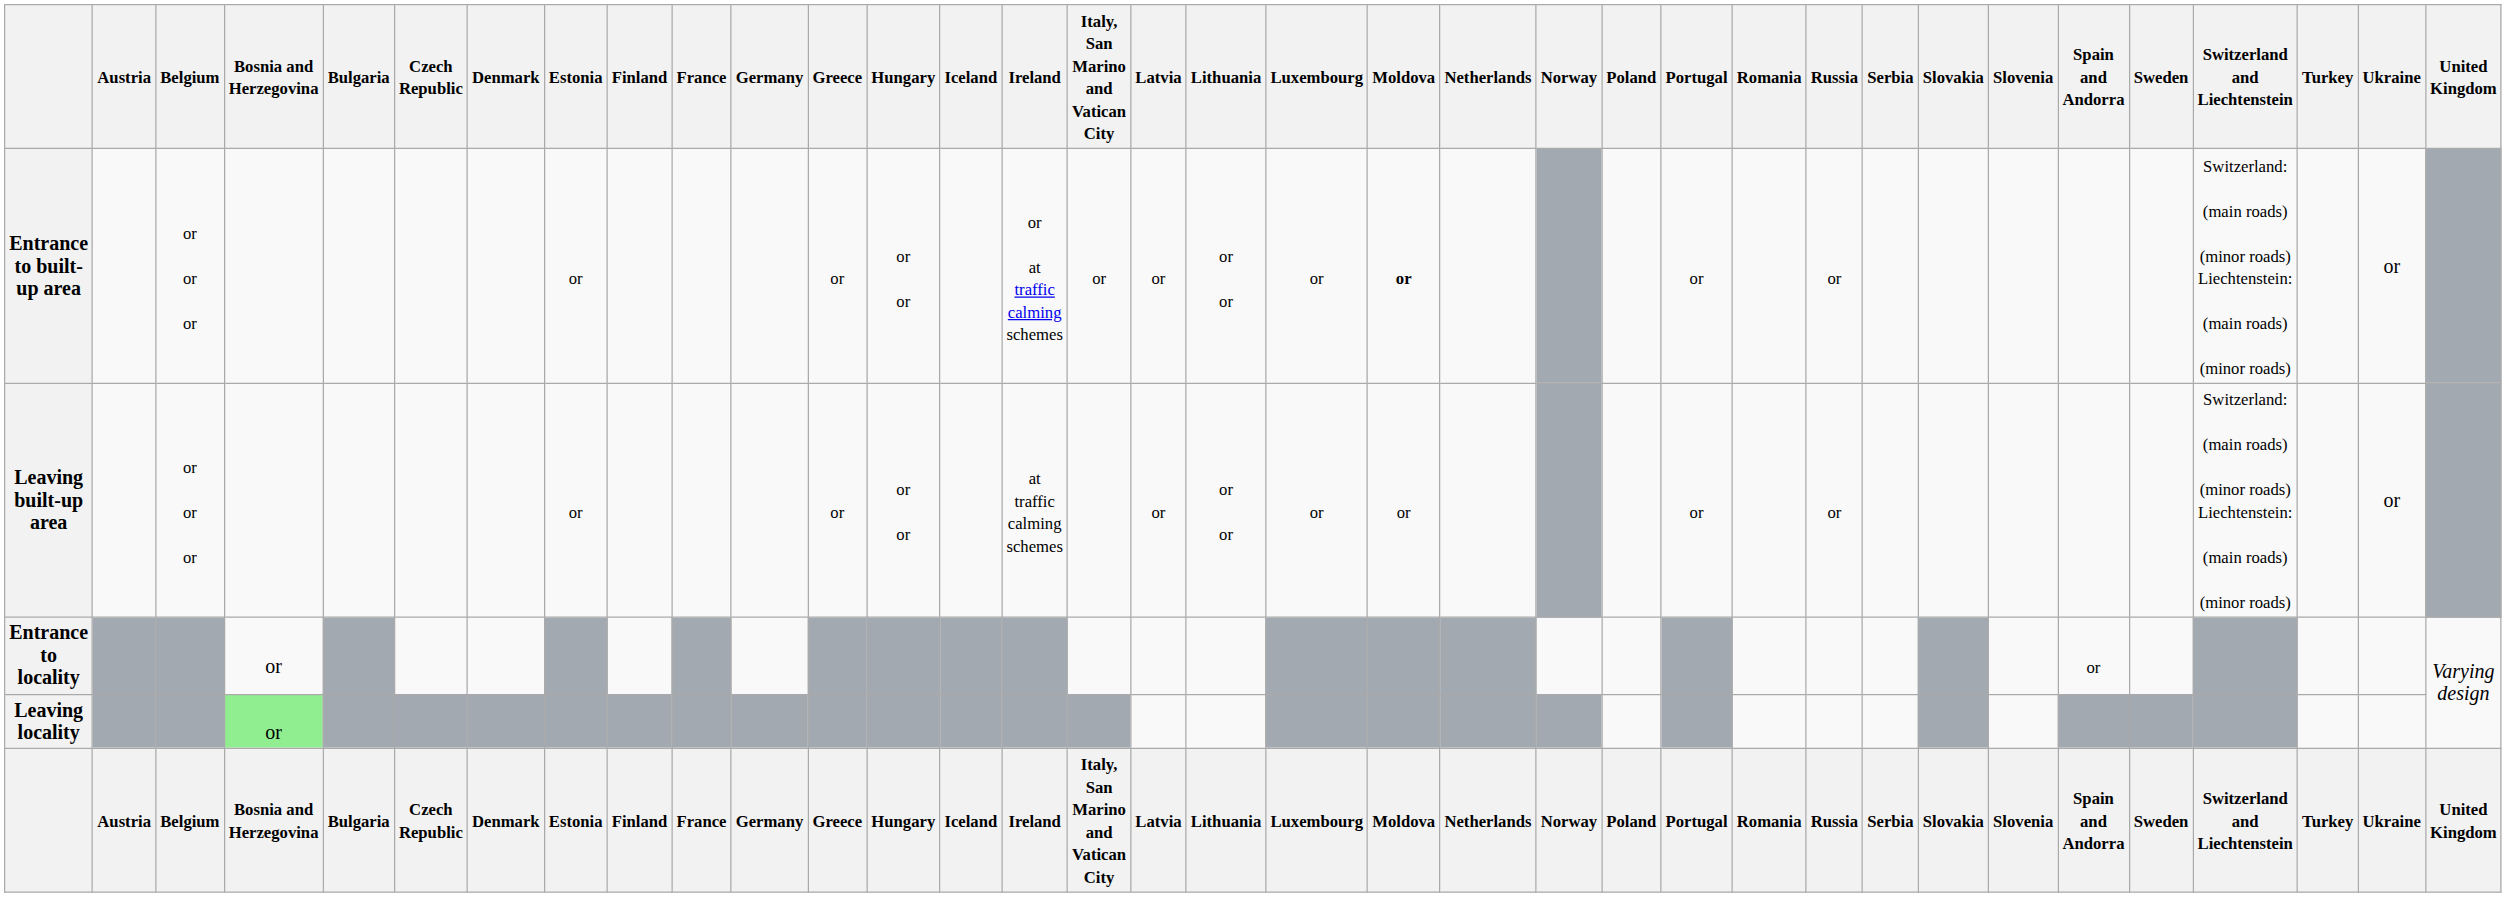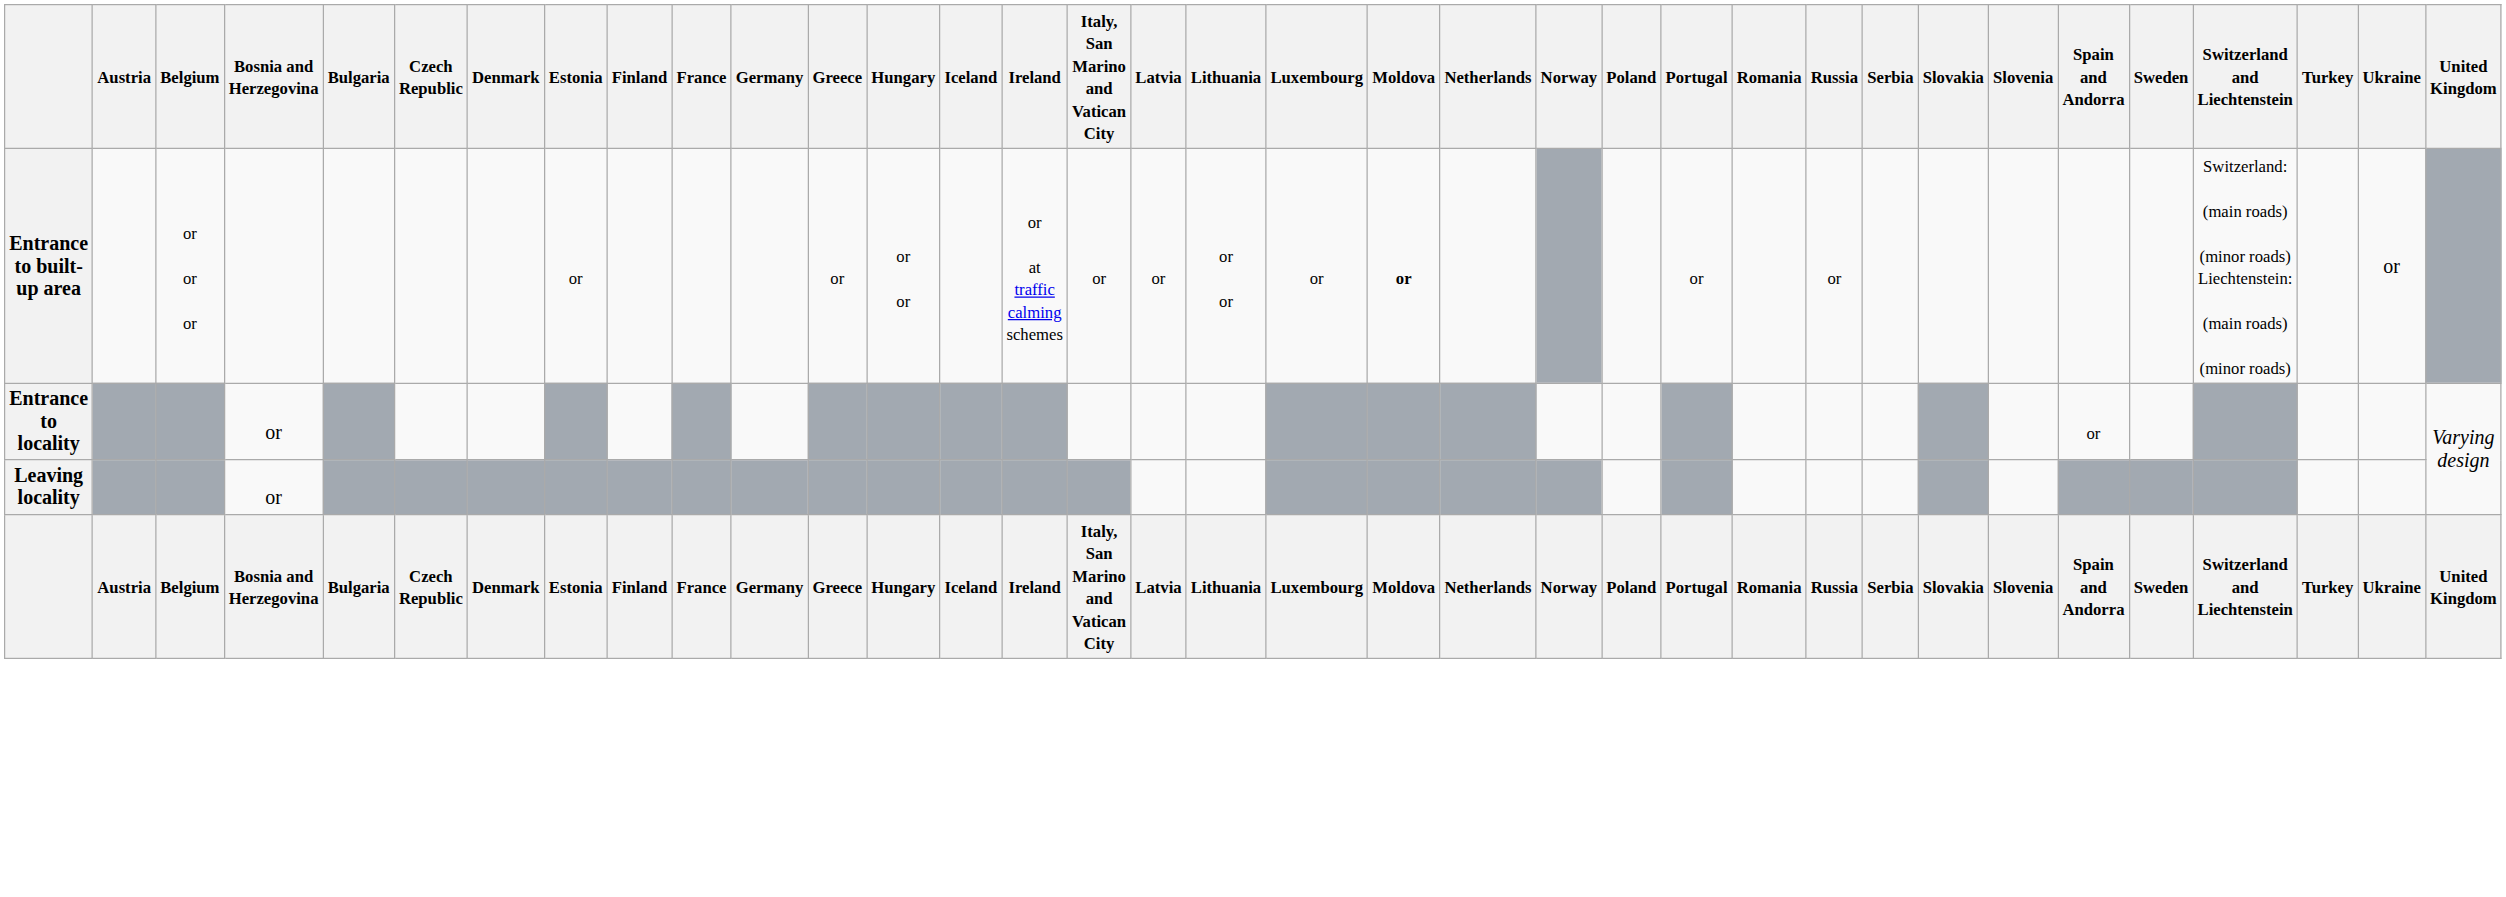 <table class="wikitable" style="text-align: center;">
 <tr>
 <th scope="col" width="5em"></th>
 <th><small><strong>Austria</strong></small></th>
 <th><small><strong>Belgium</strong></small></th>
 <th><small><strong>Bosnia and Herzegovina</strong></small></th>
 <th><small><strong>Bulgaria</strong></small></th>
 <th><small><strong>Czech Republic</strong></small></th>
 <th><small><strong>Denmark</strong></small></th>
 <th><small><strong>Estonia</strong></small></th>
 <th><small><strong>Finland</strong></small></th>
 <th><small><strong>France</strong></small></th>
 <th><small><strong>Germany</strong></small></th>
 <th><small><strong>Greece</strong></small></th>
 <th><small><strong>Hungary</strong></small></th>
 <th><small><strong>Iceland</strong></small></th>
 <th><small><strong>Ireland</strong></small></th>
 <th><small><strong>Italy, San Marino and Vatican City</strong></small></th>
 <th><small><strong>Latvia</strong></small></th>
 <th><small><strong>Lithuania</strong></small></th>
 <th><small><strong>Luxembourg</strong></small></th>
 <th><small><strong>Moldova</strong></small></th>
 <th><small><strong>Netherlands</strong></small></th>
 <th><small><strong>Norway</strong></small></th>
 <th><small><strong>Poland</strong></small></th>
 <th><small><strong>Portugal</strong></small></th>
 <th><small><strong>Romania</strong></small></th>
 <th><small><strong>Russia</strong></small></th>
 <th><small><strong>Serbia</strong></small></th>
 <th><small><strong>Slovakia</strong></small></th>
 <th><small><strong>Slovenia</strong></small></th>
 <th><small><strong>Spain and Andorra</strong></small></th>
 <th><small><strong>Sweden</strong></small></th>
 <th><small><strong>Switzerland and Liechtenstein</strong></small></th>
 <th><small><strong>Turkey</strong></small></th>
 <th><small><strong>Ukraine</strong></small></th>
 <th><small><strong>United Kingdom</strong></small></th>
 </tr>
 <tr>
 <th scope="col">Entrance to built-up area</th>
 <td></td>
 <td><br><small>or</small><br><br><small>or</small><br><br><small>or</small></td>
 <td></td>
 <td></td>
 <td></td>
 <td></td>
 <td><br><small>or</small><br></td>
 <td></td>
 <td></td>
 <td></td>
 <td><br><small>or</small><br></td>
 <td><br><small>or</small><br><br><small>or</small><br></td>
 <td></td>
 <td><br><small>or</small><br><br><small>at <a href='#'>traffic calming</a> schemes</small></td>
 <td><br><small>or</small><br></td>
 <td><br><small>or</small><br></td>
 <td><br><small>or</small><br><br><small>or</small><br></td>
 <td><br><small>or</small><br></td>
 <td><strong><br><small>or</small><br></strong></td>
 <td></td>
 <td style="background: #a2a9b1;"></td>
 <td></td>
 <td><br><small>or</small><br></td>
 <td></td>
 <td><br><small>or</small><br></td>
 <td></td>
 <td></td>
 <td></td>
 <td></td>
 <td></td>
 <td><small>Switzerland:</small><br><br><small>(main roads)</small><br><br><small>(minor roads)</small><br><small>Liechtenstein:</small><br><br><small>(main roads)</small><br><br><small>(minor roads)</small></td>
 <td></td>
 <td>or </td>
 <td style="background: #a2a9b1;"></td>
 </tr>
 <tr>
-<th scope="col">Leaving built-up area</th>
-<td></td>
-<td><br><small>or</small><br><br><small>or</small><br><br><small>or</small><br></td>
-<td></td>
-<td></td>
-<td></td>
-<td></td>
-<td><br><small>or</small><br></td>
-<td></td>
-<td></td>
-<td></td>
-<td><br><small>or</small><br></td>
-<td><br><small>or</small><br><br><small>or</small><br></td>
-<td></td>
-<td><br><small>at traffic calming schemes</small><br></td>
-<td></td>
-<td><br><small>or</small><br></td>
-<td><br><small>or</small><br><br><small>or</small><br></td>
-<td><br><small>or</small><br></td>
-<td><br><small>or</small><br></td>
-<td></td>
-<td style="background: #a2a9b1;"></td>
-<td></td>
-<td><br><small>or</small><br></td>
-<td></td>
-<td><br><small>or</small><br></td>
-<td></td>
-<td></td>
-<td></td>
-<td></td>
-<td></td>
-<td><small>Switzerland:</small><br><br><small>(main roads)</small><br><br><small>(minor roads)</small><br><small>Liechtenstein:</small><br><br><small>(main roads)</small><br><br><small>(minor roads)</small></td>
-<td></td>
-<td>or </td>
-<td style="background: #a2a9b1;"></td>
-</tr>
-<tr>
 <th scope="col">Entrance to locality</th>
 <td style="background: #a2a9b1;"></td>
 <td style="background: #a2a9b1;"></td>
 <td><br>or<br></td>
 <td style="background: #a2a9b1;"></td>
 <td></td>
 <td></td>
 <td style="background: #a2a9b1;"></td>
 <td></td>
 <td style="background: #a2a9b1;"></td>
 <td></td>
 <td style="background: #a2a9b1;"></td>
 <td style="background: #a2a9b1;"></td>
 <td style="background: #a2a9b1;"></td>
 <td style="background: #a2a9b1;"></td>
 <td></td>
 <td></td>
 <td></td>
 <td style="background: #a2a9b1;"></td>
 <td style="background: #a2a9b1;"></td>
 <td style="background: #a2a9b1;"></td>
 <td></td>
 <td></td>
 <td style="background: #a2a9b1;"></td>
 <td></td>
 <td></td>
 <td></td>
 <td style="background: #a2a9b1;"></td>
 <td></td>
 <td><br><small>or</small><br></td>
 <td></td>
 <td style="background: #a2a9b1;"></td>
 <td></td>
 <td></td>
 <td rowspan="2"><em>Varying<br>design</em></td>
 </tr>
 <tr>
 <th scope="col">Leaving locality</th>
 <td style="background: #a2a9b1;"></td>
 <td style="background: #a2a9b1;"></td>
-<td style="background: lightgreen;"><br>or<br></td>
+<td><br>or<br></td>
 <td style="background: #a2a9b1;"></td>
 <td style="background: #a2a9b1;"></td>
 <td style="background: #a2a9b1;"></td>
 <td style="background: #a2a9b1;"></td>
 <td style="background: #a2a9b1;"></td>
 <td style="background: #a2a9b1;"></td>
 <td style="background: #a2a9b1;"></td>
 <td style="background: #a2a9b1;"></td>
 <td style="background: #a2a9b1;"></td>
 <td style="background: #a2a9b1;"></td>
 <td style="background: #a2a9b1;"></td>
 <td style="background: #a2a9b1;"></td>
 <td></td>
 <td></td>
 <td style="background: #a2a9b1;"></td>
 <td style="background: #a2a9b1;"></td>
 <td style="background: #a2a9b1;"></td>
 <td style="background: #a2a9b1;"></td>
 <td></td>
 <td style="background: #a2a9b1;"></td>
 <td></td>
 <td></td>
 <td></td>
 <td style="background: #a2a9b1;"></td>
 <td></td>
 <td style="background: #a2a9b1;"></td>
 <td style="background: #a2a9b1;"></td>
 <td style="background: #a2a9b1;"></td>
 <td></td>
 <td></td>
 </tr>
 <tr>
 <th scope="col" width="5em"></th>
 <th><small><strong>Austria</strong></small></th>
 <th><small><strong>Belgium</strong></small></th>
 <th><small><strong>Bosnia and Herzegovina</strong></small></th>
 <th><small><strong>Bulgaria</strong></small></th>
 <th><small><strong>Czech Republic</strong></small></th>
 <th><small><strong>Denmark</strong></small></th>
 <th><small><strong>Estonia</strong></small></th>
 <th><small><strong>Finland</strong></small></th>
 <th><small><strong>France</strong></small></th>
 <th><small><strong>Germany</strong></small></th>
 <th><small><strong>Greece</strong></small></th>
 <th><small><strong>Hungary</strong></small></th>
 <th><small><strong>Iceland</strong></small></th>
 <th><small><strong>Ireland</strong></small></th>
 <th><small><strong>Italy, San Marino and Vatican City</strong></small></th>
 <th><small><strong>Latvia</strong></small></th>
 <th><small><strong>Lithuania</strong></small></th>
 <th><small><strong>Luxembourg</strong></small></th>
 <th><small><strong>Moldova</strong></small></th>
 <th><small><strong>Netherlands</strong></small></th>
 <th><small><strong>Norway</strong></small></th>
 <th><small><strong>Poland</strong></small></th>
 <th><small><strong>Portugal</strong></small></th>
 <th><small><strong>Romania</strong></small></th>
 <th><small><strong>Russia</strong></small></th>
 <th><small><strong>Serbia</strong></small></th>
 <th><small><strong>Slovakia</strong></small></th>
 <th><small><strong>Slovenia</strong></small></th>
 <th><small><strong>Spain and Andorra</strong></small></th>
 <th><small><strong>Sweden</strong></small></th>
 <th><small><strong>Switzerland and Liechtenstein</strong></small></th>
 <th><small><strong>Turkey</strong></small></th>
 <th><small><strong>Ukraine</strong></small></th>
 <th><small><strong>United Kingdom</strong></small></th>
 </tr>
 </table>
